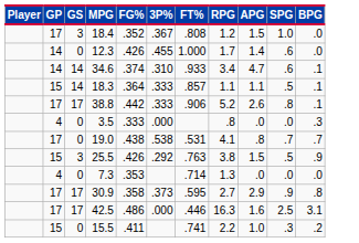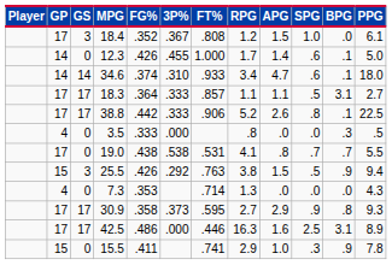 <table class="wikitable sortable" style="text-align:right;">
 <tr>
 <th style="background:#003DA5; color:#FFFFFF; border-top:#D50032 3px solid; border-bottom:#D50032 3px solid;">Player</th>
 <th style="background:#003DA5; color:#FFFFFF; border-top:#D50032 3px solid; border-bottom:#D50032 3px solid;">GP</th>
 <th style="background:#003DA5; color:#FFFFFF; border-top:#D50032 3px solid; border-bottom:#D50032 3px solid;">GS</th>
 <th style="background:#003DA5; color:#FFFFFF; border-top:#D50032 3px solid; border-bottom:#D50032 3px solid;">MPG</th>
 <th style="background:#003DA5; color:#FFFFFF; border-top:#D50032 3px solid; border-bottom:#D50032 3px solid;">FG%</th>
 <th style="background:#003DA5; color:#FFFFFF; border-top:#D50032 3px solid; border-bottom:#D50032 3px solid;">3P%</th>
 <th style="background:#003DA5; color:#FFFFFF; border-top:#D50032 3px solid; border-bottom:#D50032 3px solid;">FT%</th>
 <th style="background:#003DA5; color:#FFFFFF; border-top:#D50032 3px solid; border-bottom:#D50032 3px solid;">RPG</th>
 <th style="background:#003DA5; color:#FFFFFF; border-top:#D50032 3px solid; border-bottom:#D50032 3px solid;">APG</th>
 <th style="background:#003DA5; color:#FFFFFF; border-top:#D50032 3px solid; border-bottom:#D50032 3px solid;">SPG</th>
 <th style="background:#003DA5; color:#FFFFFF; border-top:#D50032 3px solid; border-bottom:#D50032 3px solid;">BPG</th>
+<th style="background:#003DA5; color:#FFFFFF; border-top:#D50032 3px solid; border-bottom:#D50032 3px solid;">PPG</th>
 </tr>
 <tr>
 <td style="text-align:left;"></td>
 <td>17</td>
 <td>3</td>
 <td>18.4</td>
 <td>.352</td>
 <td>.367</td>
 <td>.808</td>
 <td>1.2</td>
 <td>1.5</td>
 <td>1.0</td>
 <td>.0</td>
+<td>6.1</td>
 </tr>
 <tr>
 <td style="text-align:left;"></td>
 <td>14</td>
 <td>0</td>
 <td>12.3</td>
 <td>.426</td>
 <td>.455</td>
 <td>1.000</td>
 <td>1.7</td>
 <td>1.4</td>
 <td>.6</td>
-<td>.0</td>
+<td>.1</td>
+<td>5.0</td>
 </tr>
 <tr>
 <td style="text-align:left;"></td>
 <td>14</td>
 <td>14</td>
 <td>34.6</td>
 <td>.374</td>
 <td>.310</td>
 <td>.933</td>
 <td>3.4</td>
 <td>4.7</td>
 <td>.6</td>
 <td>.1</td>
+<td>18.0</td>
 </tr>
 <tr>
 <td style="text-align:left;"></td>
-<td>15</td>
-<td>14</td>
+<td>17</td>
+<td>17</td>
 <td>18.3</td>
 <td>.364</td>
 <td>.333</td>
 <td>.857</td>
 <td>1.1</td>
 <td>1.1</td>
 <td>.5</td>
-<td>.1</td>
+<td>3.1</td>
+<td>2.7</td>
 </tr>
 <tr>
 <td style="text-align:left;"></td>
 <td>17</td>
 <td>17</td>
 <td>38.8</td>
 <td>.442</td>
 <td>.333</td>
 <td>.906</td>
 <td>5.2</td>
 <td>2.6</td>
 <td>.8</td>
 <td>.1</td>
+<td>22.5</td>
 </tr>
 <tr>
 <td style="text-align:left;"></td>
 <td>4</td>
 <td>0</td>
 <td>3.5</td>
 <td>.333</td>
 <td>.000</td>
 <td></td>
 <td>.8</td>
 <td>.0</td>
 <td>.0</td>
 <td>.3</td>
+<td>.5</td>
 </tr>
 <tr>
 <td style="text-align:left;"></td>
 <td>17</td>
 <td>0</td>
 <td>19.0</td>
 <td>.438</td>
 <td>.538</td>
 <td>.531</td>
 <td>4.1</td>
 <td>.8</td>
 <td>.7</td>
 <td>.7</td>
+<td>5.5</td>
 </tr>
 <tr>
 <td style="text-align:left;"></td>
 <td>15</td>
 <td>3</td>
 <td>25.5</td>
 <td>.426</td>
 <td>.292</td>
 <td>.763</td>
 <td>3.8</td>
 <td>1.5</td>
 <td>.5</td>
 <td>.9</td>
+<td>9.4</td>
 </tr>
 <tr>
 <td style="text-align:left;"></td>
 <td>4</td>
 <td>0</td>
 <td>7.3</td>
 <td>.353</td>
 <td></td>
 <td>.714</td>
 <td>1.3</td>
 <td>.0</td>
 <td>.0</td>
 <td>.0</td>
+<td>4.3</td>
 </tr>
 <tr>
 <td style="text-align:left;"></td>
 <td>17</td>
 <td>17</td>
 <td>30.9</td>
 <td>.358</td>
 <td>.373</td>
 <td>.595</td>
 <td>2.7</td>
 <td>2.9</td>
 <td>.9</td>
 <td>.8</td>
+<td>9.3</td>
 </tr>
 <tr>
 <td style="text-align:left;"></td>
 <td>17</td>
 <td>17</td>
 <td>42.5</td>
 <td>.486</td>
 <td>.000</td>
 <td>.446</td>
 <td>16.3</td>
 <td>1.6</td>
 <td>2.5</td>
 <td>3.1</td>
+<td>8.9</td>
 </tr>
 <tr>
 <td style="text-align:left;"></td>
 <td>15</td>
 <td>0</td>
 <td>15.5</td>
 <td>.411</td>
 <td></td>
 <td>.741</td>
-<td>2.2</td>
+<td>2.9</td>
 <td>1.0</td>
 <td>.3</td>
-<td>.2</td>
+<td>.9</td>
+<td>7.8</td>
 </tr>
 </table>
